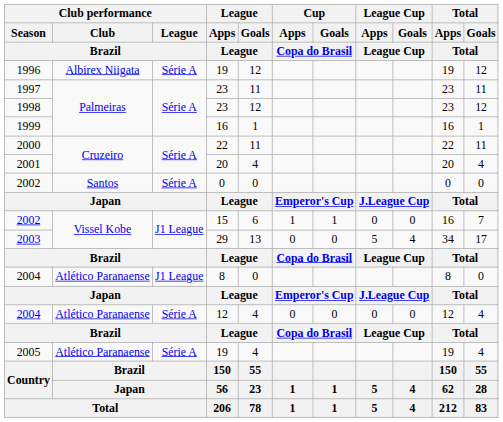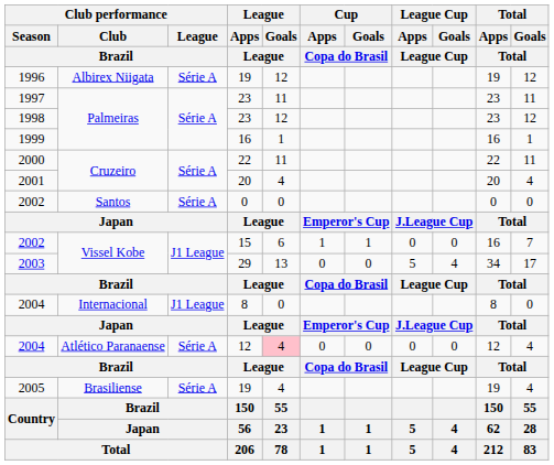 <table class="wikitable" style="text-align:center;">
 <tr>
 <th colspan=3>Club performance</th>
 <th colspan=2>League</th>
 <th colspan=2>Cup</th>
 <th colspan=2>League Cup</th>
 <th colspan=2>Total</th>
 </tr>
 <tr>
 <th>Season</th>
 <th>Club</th>
 <th>League</th>
 <th>Apps</th>
 <th>Goals</th>
 <th>Apps</th>
 <th>Goals</th>
 <th>Apps</th>
 <th>Goals</th>
 <th>Apps</th>
 <th>Goals</th>
 </tr>
 <tr>
 <th colspan=3>Brazil</th>
 <th colspan=2>League</th>
 <th colspan=2><a href='#'>Copa do Brasil</a></th>
 <th colspan=2>League Cup</th>
 <th colspan=2>Total</th>
 </tr>
 <tr>
 <td>1996</td>
 <td><a href='#'>Albirex Niigata</a></td>
 <td><a href='#'>Série A</a></td>
 <td>19</td>
 <td>12</td>
 <td></td>
 <td></td>
 <td></td>
 <td></td>
 <td>19</td>
 <td>12</td>
 </tr>
 <tr>
 <td>1997</td>
 <td rowspan="3"><a href='#'>Palmeiras</a></td>
 <td rowspan="3"><a href='#'>Série A</a></td>
 <td>23</td>
 <td>11</td>
 <td></td>
 <td></td>
 <td></td>
 <td></td>
 <td>23</td>
 <td>11</td>
 </tr>
 <tr>
 <td>1998</td>
 <td>23</td>
 <td>12</td>
 <td></td>
 <td></td>
 <td></td>
 <td></td>
 <td>23</td>
 <td>12</td>
 </tr>
 <tr>
 <td>1999</td>
 <td>16</td>
 <td>1</td>
 <td></td>
 <td></td>
 <td></td>
 <td></td>
 <td>16</td>
 <td>1</td>
 </tr>
 <tr>
 <td>2000</td>
 <td rowspan="2"><a href='#'>Cruzeiro</a></td>
 <td rowspan="2"><a href='#'>Série A</a></td>
 <td>22</td>
 <td>11</td>
 <td></td>
 <td></td>
 <td></td>
 <td></td>
 <td>22</td>
 <td>11</td>
 </tr>
 <tr>
 <td>2001</td>
 <td>20</td>
 <td>4</td>
 <td></td>
 <td></td>
 <td></td>
 <td></td>
 <td>20</td>
 <td>4</td>
 </tr>
 <tr>
 <td>2002</td>
 <td><a href='#'>Santos</a></td>
 <td><a href='#'>Série A</a></td>
 <td>0</td>
 <td>0</td>
 <td></td>
 <td></td>
 <td></td>
 <td></td>
 <td>0</td>
 <td>0</td>
 </tr>
 <tr>
 <th colspan=3>Japan</th>
 <th colspan=2>League</th>
 <th colspan=2><a href='#'>Emperor's Cup</a></th>
 <th colspan=2><a href='#'>J.League Cup</a></th>
 <th colspan=2>Total</th>
 </tr>
 <tr>
 <td><a href='#'>2002</a></td>
 <td rowspan="2"><a href='#'>Vissel Kobe</a></td>
 <td rowspan="2"><a href='#'>J1 League</a></td>
 <td>15</td>
 <td>6</td>
 <td>1</td>
 <td>1</td>
 <td>0</td>
 <td>0</td>
 <td>16</td>
 <td>7</td>
 </tr>
 <tr>
 <td><a href='#'>2003</a></td>
 <td>29</td>
 <td>13</td>
 <td>0</td>
 <td>0</td>
 <td>5</td>
 <td>4</td>
 <td>34</td>
 <td>17</td>
 </tr>
 <tr>
 <th colspan=3>Brazil</th>
 <th colspan=2>League</th>
 <th colspan=2><a href='#'>Copa do Brasil</a></th>
 <th colspan=2>League Cup</th>
 <th colspan=2>Total</th>
 </tr>
 <tr>
 <td>2004</td>
-<td><a href='#'>Atlético Paranaense</a></td>
+<td><a href='#'>Internacional</a></td>
 <td><a href='#'>J1 League</a></td>
 <td>8</td>
 <td>0</td>
 <td></td>
 <td></td>
 <td></td>
 <td></td>
 <td>8</td>
 <td>0</td>
 </tr>
 <tr>
 <th colspan=3>Japan</th>
 <th colspan=2>League</th>
 <th colspan=2><a href='#'>Emperor's Cup</a></th>
 <th colspan=2><a href='#'>J.League Cup</a></th>
 <th colspan=2>Total</th>
 </tr>
 <tr>
 <td><a href='#'>2004</a></td>
 <td><a href='#'>Atlético Paranaense</a></td>
 <td><a href='#'>Série A</a></td>
 <td>12</td>
-<td>4</td>
+<td style="background: pink;">4</td>
 <td>0</td>
 <td>0</td>
 <td>0</td>
 <td>0</td>
 <td>12</td>
 <td>4</td>
 </tr>
 <tr>
 <th colspan=3>Brazil</th>
 <th colspan=2>League</th>
 <th colspan=2><a href='#'>Copa do Brasil</a></th>
 <th colspan=2>League Cup</th>
 <th colspan=2>Total</th>
 </tr>
 <tr>
 <td>2005</td>
-<td><a href='#'>Atlético Paranaense</a></td>
+<td><a href='#'>Brasiliense</a></td>
 <td><a href='#'>Série A</a></td>
 <td>19</td>
 <td>4</td>
 <td></td>
 <td></td>
 <td></td>
 <td></td>
 <td>19</td>
 <td>4</td>
 </tr>
 <tr>
 <th rowspan=2>Country</th>
 <th colspan=2>Brazil</th>
 <th>150</th>
 <th>55</th>
 <th></th>
 <th></th>
 <th></th>
 <th></th>
 <th>150</th>
 <th>55</th>
 </tr>
 <tr>
 <th colspan=2>Japan</th>
 <th>56</th>
 <th>23</th>
 <th>1</th>
 <th>1</th>
 <th>5</th>
 <th>4</th>
 <th>62</th>
 <th>28</th>
 </tr>
 <tr>
 <th colspan=3>Total</th>
 <th>206</th>
 <th>78</th>
 <th>1</th>
 <th>1</th>
 <th>5</th>
 <th>4</th>
 <th>212</th>
 <th>83</th>
 </tr>
 </table>
